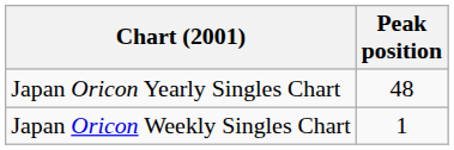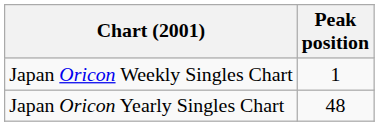 <table class="wikitable sortable">
 <tr>
 <th>Chart (2001)</th>
 <th>Peak<br>position</th>
 </tr>
 <tr>
+<td>Japan <em><a href='#'>Oricon</a></em> Weekly Singles Chart</td>
+<td align="center">1</td>
+</tr>
+<tr>
 <td>Japan <em>Oricon</em> Yearly Singles Chart</td>
 <td align="center">48</td>
 </tr>
-<tr>
-<td>Japan <em><a href='#'>Oricon</a></em> Weekly Singles Chart</td>
-<td align="center">1</td>
-</tr>
 </table>
